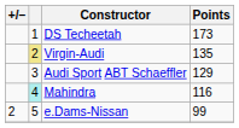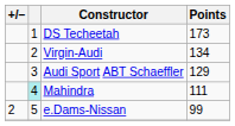 <table class="wikitable" style="font-size: 85%">
 <tr>
 <th scope="col">+/–</th>
 <th scope="col"></th>
 <th scope="col">Constructor</th>
 <th scope="col">Points</th>
 </tr>
 <tr>
 <td align="left"></td>
 <td align="center">1</td>
 <td> <a href='#'>DS Techeetah</a></td>
 <td align="left">173</td>
 </tr>
 <tr>
 <td align="left"></td>
-<td align="center" style="background: khaki;">2</td>
+<td align="center">2</td>
 <td> <a href='#'>Virgin-Audi</a></td>
-<td align="left">135</td>
+<td align="left">134</td>
 </tr>
 <tr>
 <td align="left"></td>
 <td align="center">3</td>
 <td> <a href='#'>Audi Sport</a> <a href='#'>ABT Schaeffler</a></td>
 <td align="left">129</td>
 </tr>
 <tr>
 <td align="left"></td>
 <td align="center" style="background: paleturquoise;">4</td>
 <td> <a href='#'>Mahindra</a></td>
-<td align="left">116</td>
+<td align="left">111</td>
 </tr>
 <tr>
 <td align="left"> 2</td>
 <td align="center">5</td>
 <td> <a href='#'>e.Dams-Nissan</a></td>
 <td align="left">99</td>
 </tr>
 <tr>
 </tr>
 </table>
